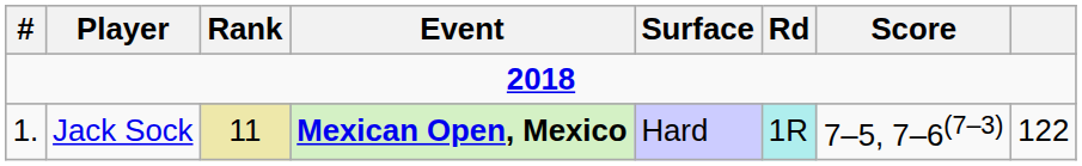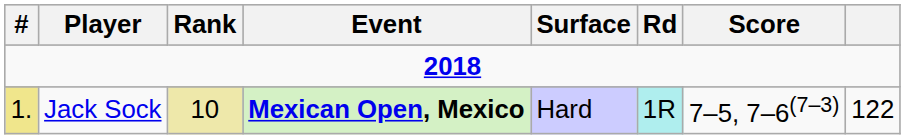 <table class="wikitable sortable">
 <tr>
 <th>#</th>
 <th>Player</th>
 <th>Rank</th>
 <th>Event</th>
 <th>Surface</th>
 <th>Rd</th>
 <th>Score</th>
 <th></th>
 </tr>
 <tr>
 <td colspan="8" style="text-align:center"><strong><a href='#'>2018</a></strong></td>
 </tr>
 <tr>
-<td>1.</td>
+<td style="background: khaki;">1.</td>
 <td> <a href='#'>Jack Sock</a></td>
-<td style=text-align:center bgcolor=EEE8AA>11</td>
+<td style=text-align:center bgcolor=EEE8AA>10</td>
 <td bgcolor=d4f1c5><strong><a href='#'>Mexican Open</a>, Mexico</strong></td>
 <td bgcolor=ccccff>Hard</td>
 <td bgcolor=afeeee>1R</td>
 <td>7–5, 7–6<sup>(7–3)</sup></td>
 <td style=text-align:center>122</td>
 </tr>
 </table>
